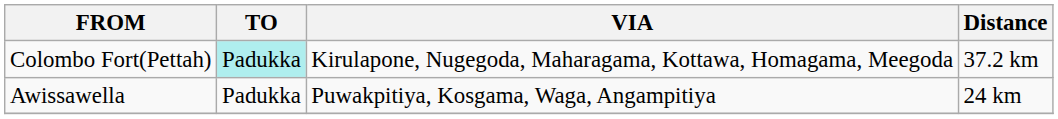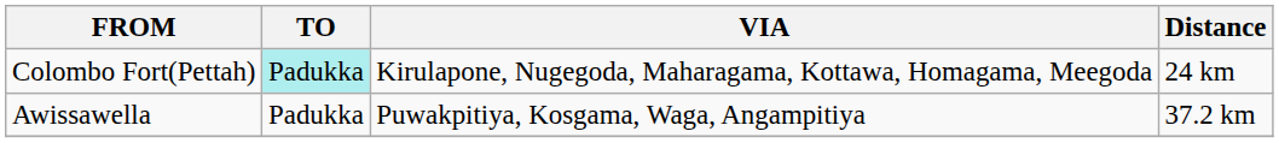 <table class="wikitable">
 <tr>
 <th>FROM</th>
 <th>TO</th>
 <th>VIA</th>
 <th>Distance</th>
 </tr>
 <tr>
 <td>Colombo Fort(Pettah)</td>
 <td style="background: paleturquoise;">Padukka</td>
 <td>Kirulapone, Nugegoda, Maharagama, Kottawa, Homagama, Meegoda</td>
-<td>37.2 km</td>
+<td>24 km</td>
 </tr>
 <tr>
 <td>Awissawella</td>
 <td>Padukka</td>
 <td>Puwakpitiya, Kosgama, Waga, Angampitiya</td>
-<td>24 km</td>
+<td>37.2 km</td>
 </tr>
 <tr>
 </tr>
 </table>
